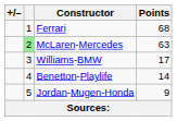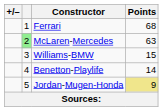 <table class="wikitable" style="font-size: 85%;">
 <tr>
 <th scope="col">+/–</th>
 <th scope="col"></th>
 <th scope="col">Constructor</th>
 <th scope="col">Points</th>
 </tr>
 <tr>
 <td align="left"></td>
 <td align="center">1</td>
 <td> <a href='#'>Ferrari</a></td>
 <td align="right">68</td>
 </tr>
 <tr>
 <td align="left"></td>
 <td align="center" style="background: lightgreen;">2</td>
 <td> <a href='#'>McLaren</a>-<a href='#'>Mercedes</a></td>
 <td align="right">63</td>
 </tr>
 <tr>
 <td align="left"></td>
 <td align="center">3</td>
 <td> <a href='#'>Williams</a>-<a href='#'>BMW</a></td>
-<td align="right">17</td>
+<td align="right">15</td>
 </tr>
 <tr>
 <td align="left"></td>
 <td align="center">4</td>
 <td> <a href='#'>Benetton</a>-<a href='#'>Playlife</a></td>
 <td align="right">14</td>
 </tr>
 <tr>
 <td align="left"></td>
 <td align="center">5</td>
 <td> <a href='#'>Jordan</a>-<a href='#'>Mugen-Honda</a></td>
-<td align="right">9</td>
+<td align="right" style="background: khaki;">9</td>
 </tr>
 <tr>
 <th colspan=4>Sources:</th>
 </tr>
 </table>
